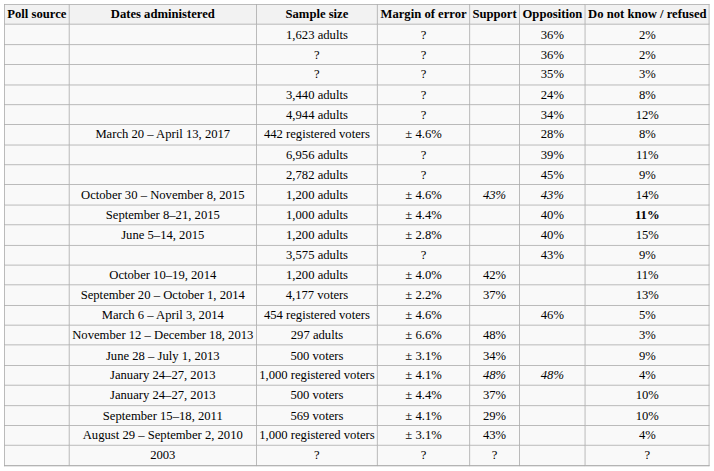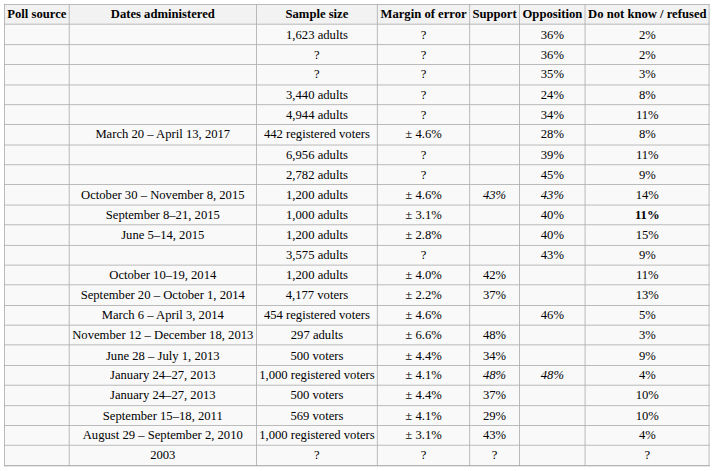 <table class="wikitable" style="text-align: center">
 <tr>
 <th>Poll source</th>
 <th>Dates administered</th>
 <th>Sample size</th>
 <th>Margin of error</th>
 <th>Support</th>
 <th>Opposition</th>
 <th>Do not know / refused</th>
 </tr>
 <tr>
 <td></td>
 <td></td>
 <td>1,623 adults</td>
 <td>?</td>
 <td></td>
 <td>36%</td>
 <td>2%</td>
 </tr>
 <tr>
 <td></td>
 <td></td>
 <td>?</td>
 <td>?</td>
 <td></td>
 <td>36%</td>
 <td>2%</td>
 </tr>
 <tr>
 <td></td>
 <td></td>
 <td>?</td>
 <td>?</td>
 <td></td>
 <td>35%</td>
 <td>3%</td>
 </tr>
 <tr>
 <td></td>
 <td></td>
 <td>3,440 adults</td>
 <td>?</td>
 <td></td>
 <td>24%</td>
 <td>8%</td>
 </tr>
 <tr>
 <td></td>
 <td></td>
 <td>4,944 adults</td>
 <td>?</td>
 <td></td>
 <td>34%</td>
-<td>12%</td>
+<td>11%</td>
 </tr>
 <tr>
 <td></td>
 <td>March 20 – April 13, 2017</td>
 <td>442 registered voters</td>
 <td>± 4.6%</td>
 <td></td>
 <td>28%</td>
 <td>8%</td>
 </tr>
 <tr>
 <td></td>
 <td></td>
 <td>6,956 adults</td>
 <td>?</td>
 <td></td>
 <td>39%</td>
 <td>11%</td>
 </tr>
 <tr>
 <td></td>
 <td></td>
 <td>2,782 adults</td>
 <td>?</td>
 <td></td>
 <td>45%</td>
 <td>9%</td>
 </tr>
 <tr>
 <td></td>
 <td>October 30 – November 8, 2015</td>
 <td>1,200 adults</td>
 <td>± 4.6%</td>
 <td><em>43%</em></td>
 <td><em>43%</em></td>
 <td>14%</td>
 </tr>
 <tr>
 <td></td>
 <td>September 8–21, 2015</td>
 <td>1,000 adults</td>
-<td>± 4.4%</td>
+<td>± 3.1%</td>
 <td></td>
 <td>40%</td>
 <td><strong>11%</strong></td>
 </tr>
 <tr>
 <td></td>
 <td>June 5–14, 2015</td>
 <td>1,200 adults</td>
 <td>± 2.8%</td>
 <td></td>
 <td>40%</td>
 <td>15%</td>
 </tr>
 <tr>
 <td></td>
 <td></td>
 <td>3,575 adults</td>
 <td>?</td>
 <td></td>
 <td>43%</td>
 <td>9%</td>
 </tr>
 <tr>
 <td></td>
 <td>October 10–19, 2014</td>
 <td>1,200 adults</td>
 <td>± 4.0%</td>
 <td>42%</td>
 <td></td>
 <td>11%</td>
 </tr>
 <tr>
 <td align></td>
 <td>September 20 – October 1, 2014</td>
 <td>4,177 voters</td>
 <td>± 2.2%</td>
 <td>37%</td>
 <td></td>
 <td>13%</td>
 </tr>
 <tr>
 <td align></td>
 <td>March 6 – April 3, 2014</td>
 <td>454 registered voters</td>
 <td>± 4.6%</td>
 <td></td>
 <td>46%</td>
 <td>5%</td>
 </tr>
 <tr>
 <td></td>
 <td>November 12 – December 18, 2013</td>
 <td>297 adults</td>
 <td>± 6.6%</td>
 <td>48%</td>
 <td></td>
 <td>3%</td>
 </tr>
 <tr>
 <td></td>
 <td>June 28 – July 1, 2013</td>
 <td>500 voters</td>
-<td>± 3.1%</td>
+<td>± 4.4%</td>
 <td>34%</td>
 <td></td>
 <td>9%</td>
 </tr>
 <tr>
 <td></td>
 <td>January 24–27, 2013</td>
 <td>1,000 registered voters</td>
 <td>± 4.1%</td>
 <td><em>48%</em></td>
 <td><em>48%</em></td>
 <td>4%</td>
 </tr>
 <tr>
 <td></td>
 <td>January 24–27, 2013</td>
 <td>500 voters</td>
 <td>± 4.4%</td>
 <td>37%</td>
 <td></td>
 <td>10%</td>
 </tr>
 <tr>
 <td></td>
 <td>September 15–18, 2011</td>
 <td>569 voters</td>
 <td>± 4.1%</td>
 <td>29%</td>
 <td></td>
 <td>10%</td>
 </tr>
 <tr>
 <td></td>
 <td>August 29 – September 2, 2010</td>
 <td>1,000 registered voters</td>
 <td>± 3.1%</td>
 <td>43%</td>
 <td></td>
 <td>4%</td>
 </tr>
 <tr>
 <td></td>
 <td>2003</td>
 <td>?</td>
 <td>?</td>
 <td>?</td>
 <td></td>
 <td>?</td>
 </tr>
 <tr>
 </tr>
 </table>
